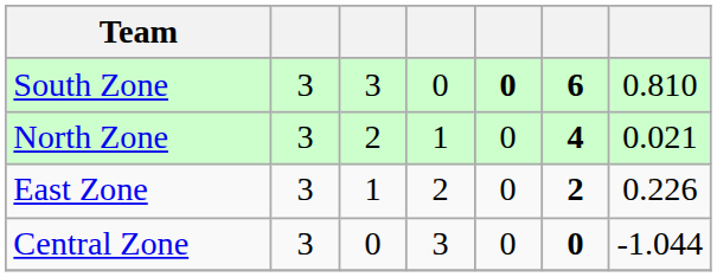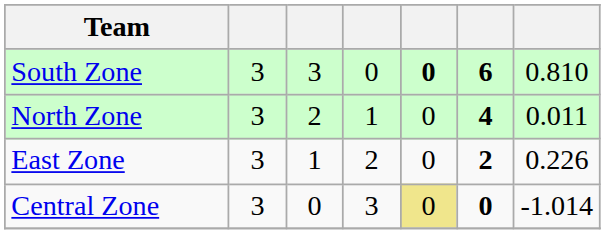 <table class="wikitable" style="text-align:center">
 <tr>
 <th style="width:120px">Team</th>
 <th style="width:25px"></th>
 <th style="width:25px"></th>
 <th style="width:25px"></th>
 <th style="width:25px"></th>
 <th style="width:25px"></th>
 <th style="width:25px"></th>
 </tr>
 <tr style="background:#cfc;">
 <td style="text-align:left"><a href='#'>South Zone</a></td>
 <td>3</td>
 <td>3</td>
 <td>0</td>
 <td><strong>0</strong></td>
 <td><strong>6</strong></td>
 <td>0.810</td>
 </tr>
 <tr style="background:#cfc;">
 <td style="text-align:left"><a href='#'>North Zone</a></td>
 <td>3</td>
 <td>2</td>
 <td>1</td>
 <td>0</td>
 <td><strong>4</strong></td>
-<td>0.021</td>
+<td>0.011</td>
 </tr>
 <tr>
 <td style="text-align:left"><a href='#'>East Zone</a></td>
 <td>3</td>
 <td>1</td>
 <td>2</td>
 <td>0</td>
 <td><strong>2</strong></td>
 <td>0.226</td>
 </tr>
 <tr>
 <td style="text-align:left"><a href='#'>Central Zone</a></td>
 <td>3</td>
 <td>0</td>
 <td>3</td>
-<td>0</td>
+<td style="background: khaki;">0</td>
 <td><strong>0</strong></td>
-<td>-1.044</td>
+<td>-1.014</td>
 </tr>
 <tr>
 </tr>
 </table>
